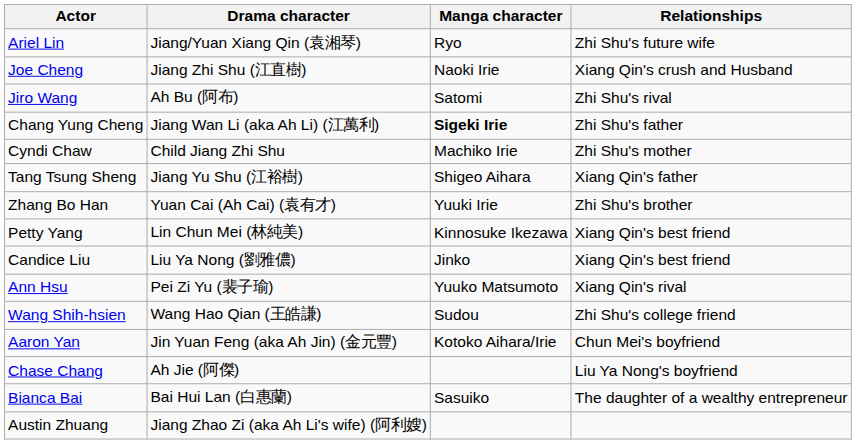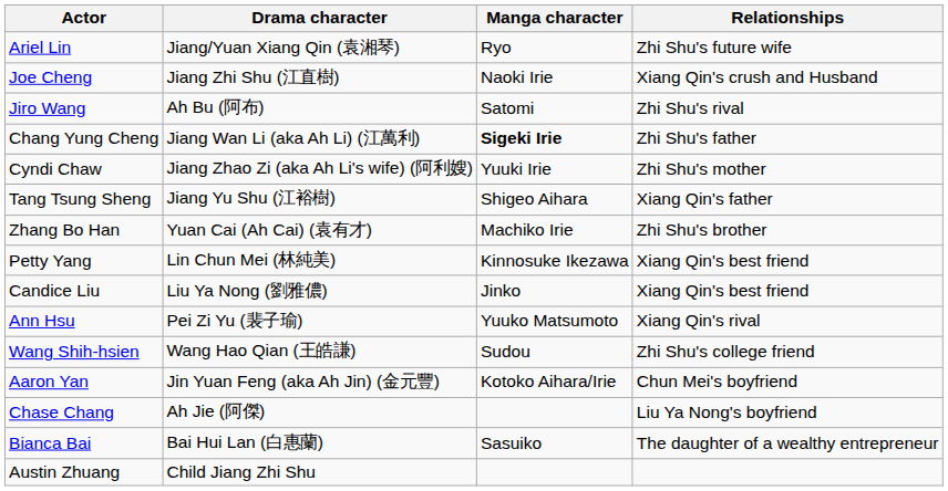 <table class="wikitable">
 <tr>
 <th>Actor</th>
 <th>Drama character</th>
 <th>Manga character</th>
 <th>Relationships</th>
 </tr>
 <tr>
 <td><a href='#'>Ariel Lin</a></td>
 <td>Jiang/Yuan Xiang Qin (袁湘琴)</td>
 <td>Ryo</td>
 <td>Zhi Shu's future wife</td>
 </tr>
 <tr>
 <td><a href='#'>Joe Cheng</a></td>
 <td>Jiang Zhi Shu (江直樹)</td>
 <td>Naoki Irie</td>
 <td>Xiang Qin's crush and Husband</td>
 </tr>
 <tr>
 <td><a href='#'>Jiro Wang</a></td>
 <td>Ah Bu (阿布)</td>
 <td>Satomi</td>
 <td>Zhi Shu's rival</td>
 </tr>
 <tr>
 <td>Chang Yung Cheng</td>
 <td>Jiang Wan Li (aka Ah Li) (江萬利)</td>
 <td><strong>Sigeki Irie</strong></td>
 <td>Zhi Shu's father</td>
 </tr>
 <tr>
 <td>Cyndi Chaw</td>
-<td>Child Jiang Zhi Shu</td>
-<td>Machiko Irie</td>
+<td>Jiang Zhao Zi (aka Ah Li's wife) (阿利嫂)</td>
+<td>Yuuki Irie</td>
 <td>Zhi Shu's mother</td>
 </tr>
 <tr>
 <td>Tang Tsung Sheng</td>
 <td>Jiang Yu Shu (江裕樹)</td>
 <td>Shigeo Aihara</td>
 <td>Xiang Qin's father</td>
 </tr>
 <tr>
 <td>Zhang Bo Han</td>
 <td>Yuan Cai (Ah Cai) (袁有才)</td>
-<td>Yuuki Irie</td>
+<td>Machiko Irie</td>
 <td>Zhi Shu's brother</td>
 </tr>
 <tr>
 <td>Petty Yang</td>
 <td>Lin Chun Mei (林純美)</td>
 <td>Kinnosuke Ikezawa</td>
 <td>Xiang Qin's best friend</td>
 </tr>
 <tr>
 <td>Candice Liu</td>
 <td>Liu Ya Nong (劉雅儂)</td>
 <td>Jinko</td>
 <td>Xiang Qin's best friend</td>
 </tr>
 <tr>
 <td><a href='#'>Ann Hsu</a></td>
 <td>Pei Zi Yu (裴子瑜)</td>
 <td>Yuuko Matsumoto</td>
 <td>Xiang Qin's rival</td>
 </tr>
 <tr>
 <td><a href='#'>Wang Shih-hsien</a></td>
 <td>Wang Hao Qian (王皓謙)</td>
 <td>Sudou</td>
 <td>Zhi Shu's college friend</td>
 </tr>
 <tr>
 <td><a href='#'>Aaron Yan</a></td>
 <td>Jin Yuan Feng (aka Ah Jin) (金元豐)</td>
 <td>Kotoko Aihara/Irie</td>
 <td>Chun Mei's boyfriend</td>
 </tr>
 <tr>
 <td><a href='#'>Chase Chang</a></td>
 <td>Ah Jie (阿傑)</td>
 <td></td>
 <td>Liu Ya Nong's boyfriend</td>
 </tr>
 <tr>
 <td><a href='#'>Bianca Bai</a></td>
 <td>Bai Hui Lan (白惠蘭)</td>
 <td>Sasuiko</td>
 <td>The daughter of a wealthy entrepreneur</td>
 </tr>
 <tr>
 <td>Austin Zhuang</td>
-<td>Jiang Zhao Zi (aka Ah Li's wife) (阿利嫂)</td>
+<td>Child Jiang Zhi Shu</td>
 <td></td>
 <td></td>
 </tr>
 </table>
